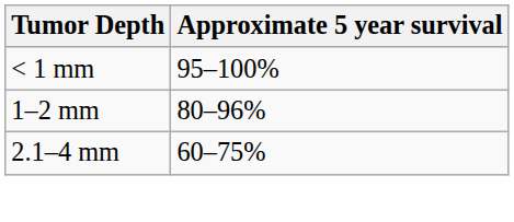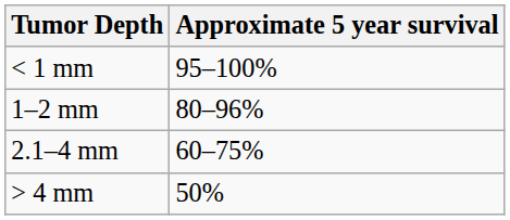 <table class="wikitable">
 <tr>
 <th>Tumor Depth</th>
 <th>Approximate 5 year survival</th>
 </tr>
 <tr>
 <td>< 1 mm</td>
 <td>95–100%</td>
 </tr>
 <tr>
 <td>1–2 mm</td>
 <td>80–96%</td>
 </tr>
 <tr>
 <td>2.1–4 mm</td>
 <td>60–75%</td>
 </tr>
+<tr>
+<td>> 4 mm</td>
+<td>50%</td>
+</tr>
 </table>
